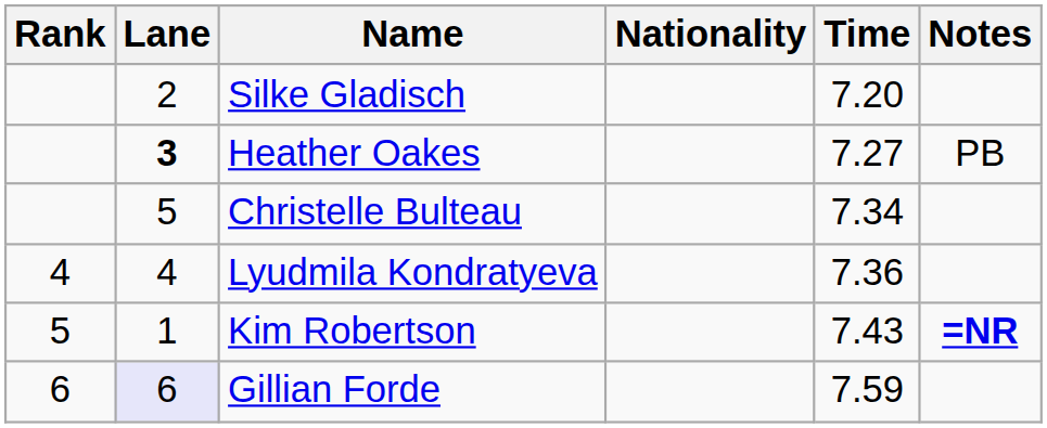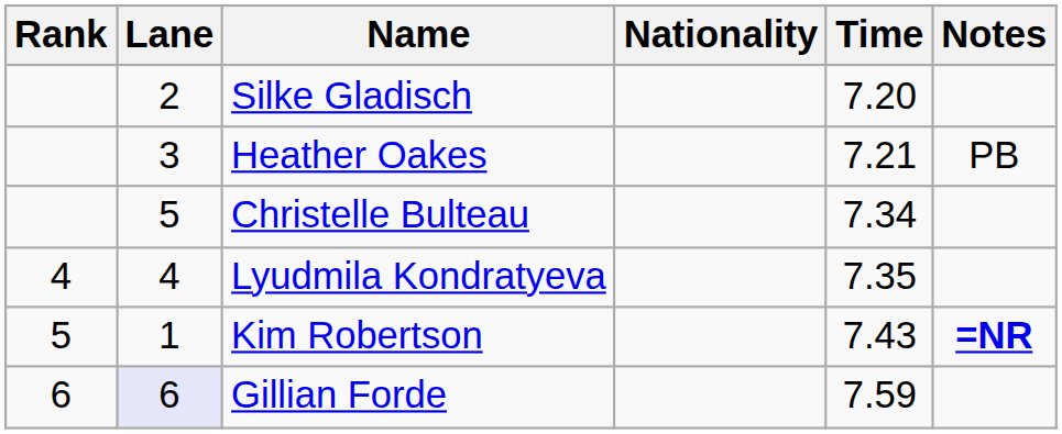 <table class="wikitable sortable" style="text-align:center">
 <tr>
 <th>Rank</th>
 <th>Lane</th>
 <th>Name</th>
 <th>Nationality</th>
 <th>Time</th>
 <th>Notes</th>
 </tr>
 <tr>
 <td></td>
 <td>2</td>
 <td align="left"><a href='#'>Silke Gladisch</a></td>
 <td align=left></td>
 <td>7.20</td>
 <td></td>
 </tr>
 <tr>
 <td></td>
-<td><strong>3</strong></td>
+<td>3</td>
 <td align="left"><a href='#'>Heather Oakes</a></td>
 <td align=left></td>
-<td>7.27</td>
+<td>7.21</td>
 <td>PB</td>
 </tr>
 <tr>
 <td></td>
 <td>5</td>
 <td align="left"><a href='#'>Christelle Bulteau</a></td>
 <td align=left></td>
 <td>7.34</td>
 <td></td>
 </tr>
 <tr>
 <td>4</td>
 <td>4</td>
 <td align="left"><a href='#'>Lyudmila Kondratyeva</a></td>
 <td align=left></td>
-<td>7.36</td>
+<td>7.35</td>
 <td></td>
 </tr>
 <tr>
 <td>5</td>
 <td>1</td>
 <td align="left"><a href='#'>Kim Robertson</a></td>
 <td align=left></td>
 <td>7.43</td>
 <td><strong><a href='#'>=NR</a></strong></td>
 </tr>
 <tr>
 <td>6</td>
 <td style="background: lavender;">6</td>
 <td align="left"><a href='#'>Gillian Forde</a></td>
 <td align=left></td>
 <td>7.59</td>
 <td></td>
 </tr>
 </table>
